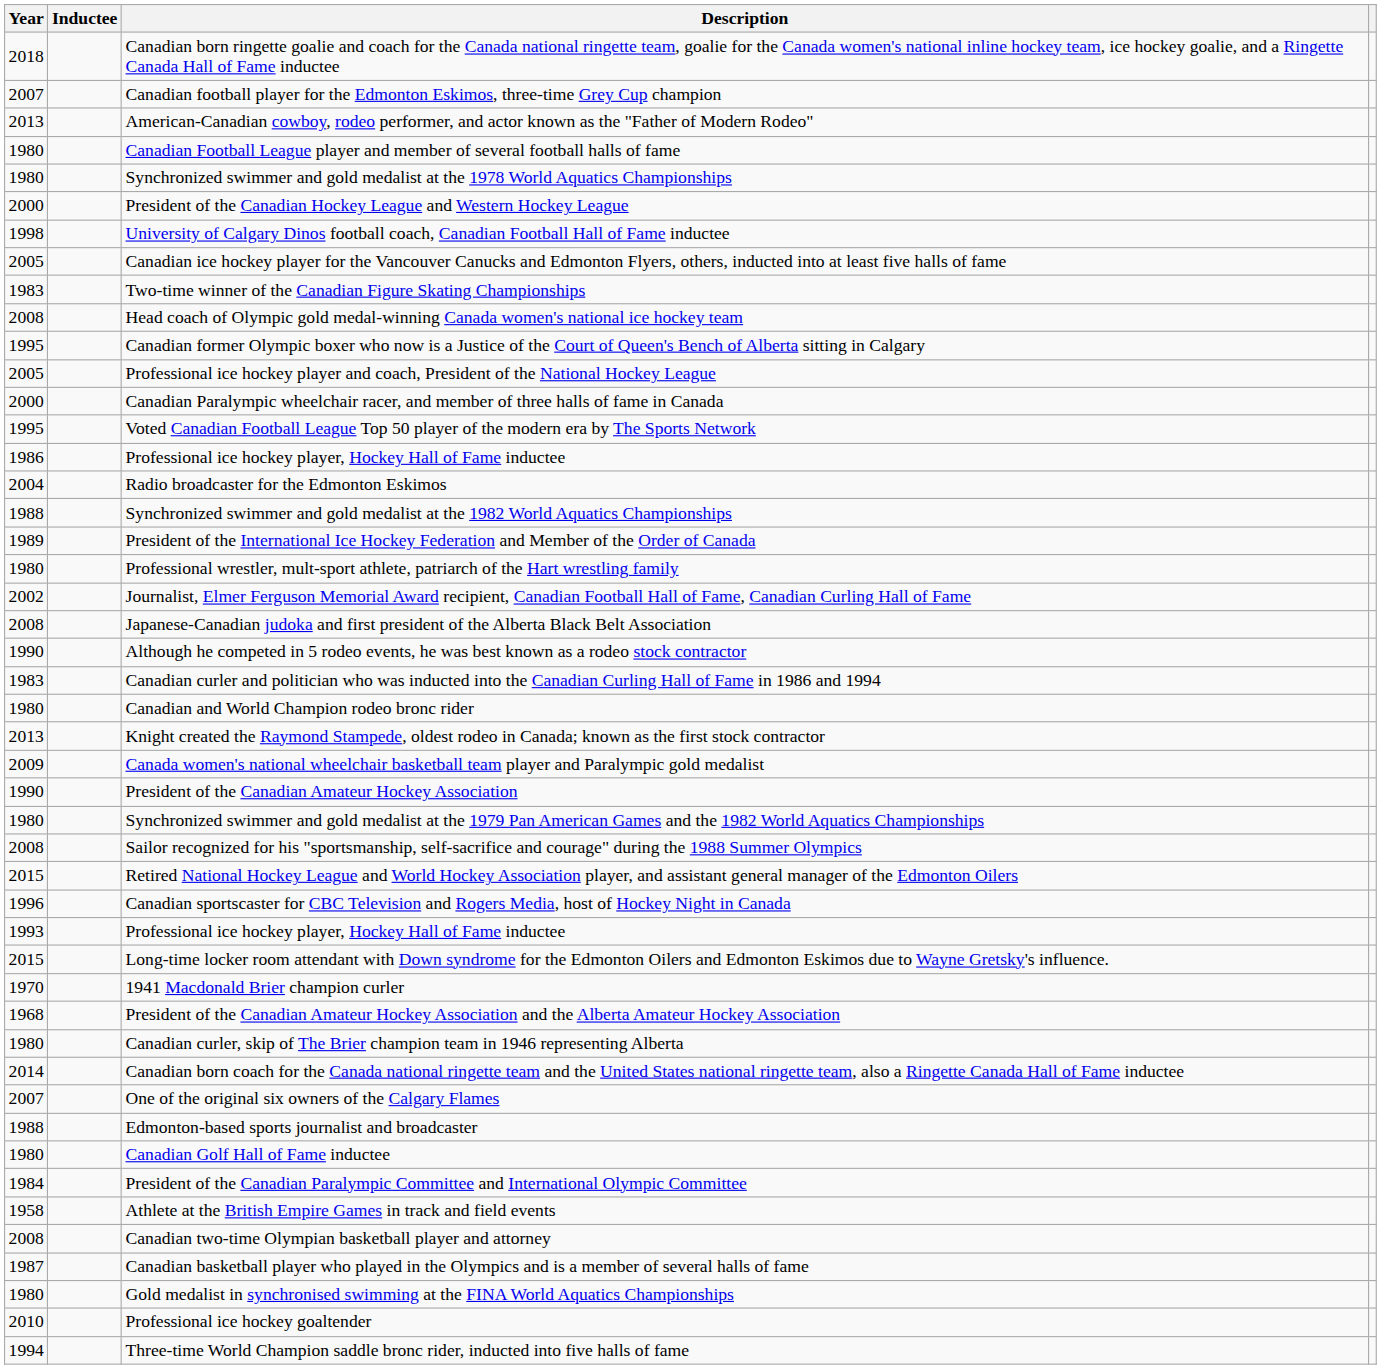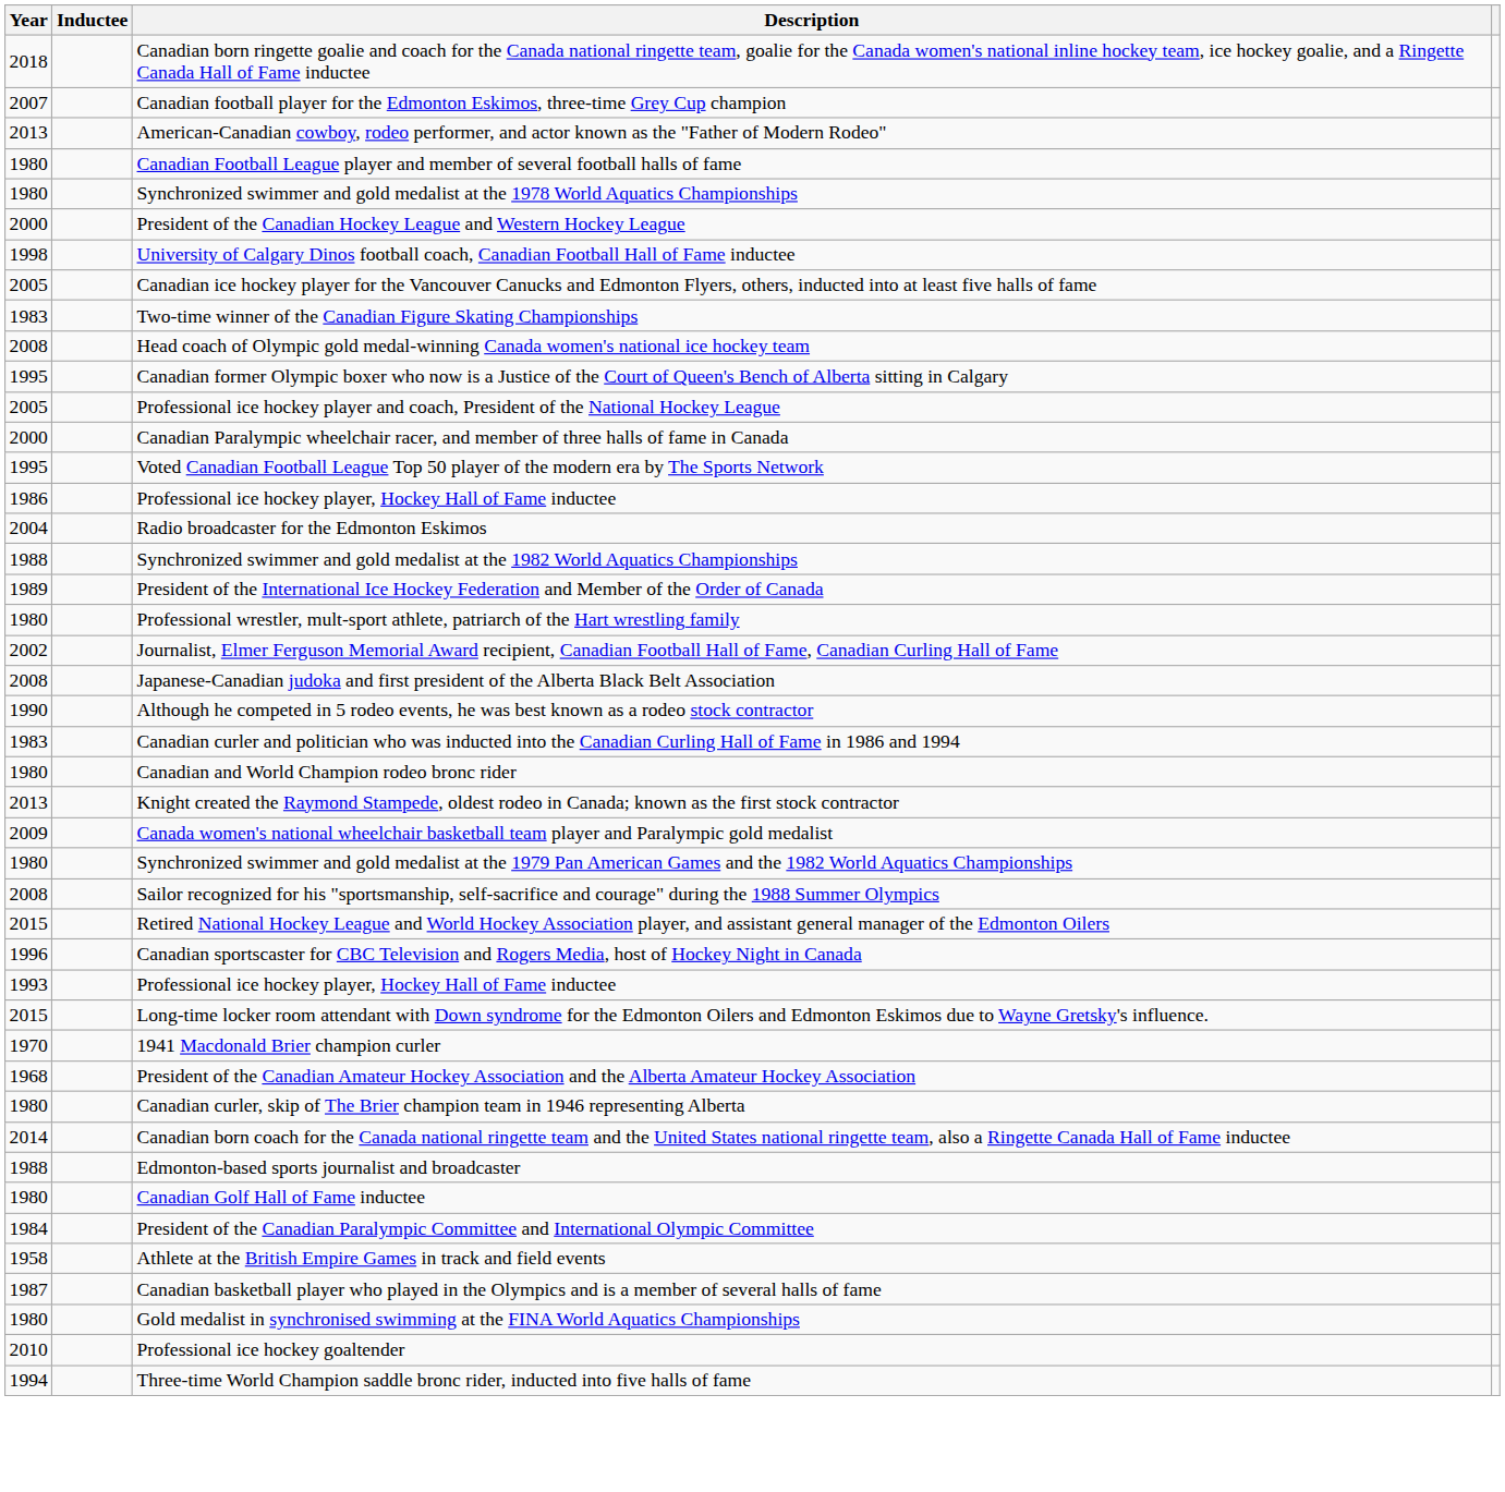 <table class="wikitable sortable">
 <tr>
 <th>Year</th>
 <th>Inductee</th>
 <th>Description</th>
 <th></th>
 </tr>
 <tr>
 <td>2018</td>
 <td></td>
 <td>Canadian born ringette goalie and coach for the <a href='#'>Canada national ringette team</a>, goalie for the <a href='#'>Canada women's national inline hockey team</a>, ice hockey goalie, and a <a href='#'>Ringette Canada Hall of Fame</a> inductee</td>
 <td></td>
 </tr>
 <tr>
 <td>2007</td>
 <td></td>
 <td>Canadian football player for the <a href='#'>Edmonton Eskimos</a>, three-time <a href='#'>Grey Cup</a> champion</td>
 <td></td>
 </tr>
 <tr>
 <td>2013</td>
 <td></td>
 <td>American-Canadian <a href='#'>cowboy</a>, <a href='#'>rodeo</a> performer, and actor known as the "Father of Modern Rodeo"</td>
 <td></td>
 </tr>
 <tr>
 <td>1980</td>
 <td></td>
 <td><a href='#'>Canadian Football League</a> player and member of several football halls of fame</td>
 <td></td>
 </tr>
 <tr>
 <td>1980</td>
 <td></td>
 <td>Synchronized swimmer and gold medalist at the <a href='#'>1978 World Aquatics Championships</a></td>
 <td></td>
 </tr>
 <tr>
 <td>2000</td>
 <td></td>
 <td>President of the <a href='#'>Canadian Hockey League</a> and <a href='#'>Western Hockey League</a></td>
 <td></td>
 </tr>
 <tr>
 <td>1998</td>
 <td></td>
 <td><a href='#'>University of Calgary Dinos</a> football coach, <a href='#'>Canadian Football Hall of Fame</a> inductee</td>
 <td></td>
 </tr>
 <tr>
 <td>2005</td>
 <td></td>
 <td>Canadian ice hockey player for the Vancouver Canucks and Edmonton Flyers, others, inducted into at least five halls of fame</td>
 <td></td>
 </tr>
 <tr>
 <td>1983</td>
 <td></td>
 <td>Two-time winner of the <a href='#'>Canadian Figure Skating Championships</a></td>
 <td></td>
 </tr>
 <tr>
 <td>2008</td>
 <td></td>
 <td>Head coach of Olympic gold medal-winning <a href='#'>Canada women's national ice hockey team</a></td>
 <td></td>
 </tr>
 <tr>
 <td>1995</td>
 <td></td>
 <td>Canadian former Olympic boxer who now is a Justice of the <a href='#'>Court of Queen's Bench of Alberta</a> sitting in Calgary</td>
 <td></td>
 </tr>
 <tr>
 <td>2005</td>
 <td></td>
 <td>Professional ice hockey player and coach, President of the <a href='#'>National Hockey League</a></td>
 <td></td>
 </tr>
 <tr>
 <td>2000</td>
 <td></td>
 <td>Canadian Paralympic wheelchair racer, and member of three halls of fame in Canada</td>
 <td></td>
 </tr>
 <tr>
 <td>1995</td>
 <td></td>
 <td>Voted <a href='#'>Canadian Football League</a> Top 50 player of the modern era by <a href='#'>The Sports Network</a></td>
 <td></td>
 </tr>
 <tr>
 <td>1986</td>
 <td></td>
 <td>Professional ice hockey player, <a href='#'>Hockey Hall of Fame</a> inductee</td>
 <td></td>
 </tr>
 <tr>
 <td>2004</td>
 <td></td>
 <td>Radio broadcaster for the Edmonton Eskimos</td>
 <td></td>
 </tr>
 <tr>
 <td>1988</td>
 <td></td>
 <td>Synchronized swimmer and gold medalist at the <a href='#'>1982 World Aquatics Championships</a></td>
 <td></td>
 </tr>
 <tr>
 <td>1989</td>
 <td></td>
 <td>President of the <a href='#'>International Ice Hockey Federation</a> and Member of the <a href='#'>Order of Canada</a></td>
 <td></td>
 </tr>
 <tr>
 <td>1980</td>
 <td></td>
 <td>Professional wrestler, mult-sport athlete, patriarch of the <a href='#'>Hart wrestling family</a></td>
 <td></td>
 </tr>
 <tr>
 <td>2002</td>
 <td></td>
 <td>Journalist, <a href='#'>Elmer Ferguson Memorial Award</a> recipient, <a href='#'>Canadian Football Hall of Fame</a>, <a href='#'>Canadian Curling Hall of Fame</a></td>
 <td></td>
 </tr>
 <tr>
 <td>2008</td>
 <td></td>
 <td>Japanese-Canadian <a href='#'>judoka</a> and first president of the Alberta Black Belt Association</td>
 <td></td>
 </tr>
 <tr>
 <td>1990</td>
 <td></td>
 <td>Although he competed in 5 rodeo events, he was best known as a rodeo <a href='#'>stock contractor</a></td>
 <td></td>
 </tr>
 <tr>
 <td>1983</td>
 <td></td>
 <td>Canadian curler and politician who was inducted into the <a href='#'>Canadian Curling Hall of Fame</a> in 1986 and 1994</td>
 <td></td>
 </tr>
 <tr>
 <td>1980</td>
 <td></td>
 <td>Canadian and World Champion rodeo bronc rider</td>
 <td></td>
 </tr>
 <tr>
 <td>2013</td>
 <td></td>
 <td>Knight created the <a href='#'>Raymond Stampede</a>, oldest rodeo in Canada; known as the first stock contractor</td>
 <td></td>
 </tr>
 <tr>
 <td>2009</td>
 <td></td>
 <td><a href='#'>Canada women's national wheelchair basketball team</a> player and Paralympic gold medalist</td>
 <td></td>
 </tr>
 <tr>
-<td>1990</td>
-<td></td>
-<td>President of the <a href='#'>Canadian Amateur Hockey Association</a></td>
-<td></td>
-</tr>
-<tr>
 <td>1980</td>
 <td></td>
 <td>Synchronized swimmer and gold medalist at the <a href='#'>1979 Pan American Games</a> and the <a href='#'>1982 World Aquatics Championships</a></td>
 <td></td>
 </tr>
 <tr>
 <td>2008</td>
 <td></td>
 <td>Sailor recognized for his "sportsmanship, self-sacrifice and courage" during the <a href='#'>1988 Summer Olympics</a></td>
 <td></td>
 </tr>
 <tr>
 <td>2015</td>
 <td></td>
 <td>Retired <a href='#'>National Hockey League</a> and <a href='#'>World Hockey Association</a> player, and assistant general manager of the <a href='#'>Edmonton Oilers</a></td>
 <td></td>
 </tr>
 <tr>
 <td>1996</td>
 <td></td>
 <td>Canadian sportscaster for <a href='#'>CBC Television</a> and <a href='#'>Rogers Media</a>, host of <a href='#'>Hockey Night in Canada</a></td>
 <td></td>
 </tr>
 <tr>
 <td>1993</td>
 <td></td>
 <td>Professional ice hockey player, <a href='#'>Hockey Hall of Fame</a> inductee</td>
 <td></td>
 </tr>
 <tr>
 <td>2015</td>
 <td></td>
 <td>Long-time locker room attendant with <a href='#'>Down syndrome</a> for the Edmonton Oilers and Edmonton Eskimos due to <a href='#'>Wayne Gretsky</a>'s influence.</td>
 <td></td>
 </tr>
 <tr>
 <td>1970</td>
 <td></td>
 <td>1941 <a href='#'>Macdonald Brier</a> champion curler</td>
 <td></td>
 </tr>
 <tr>
 <td>1968</td>
 <td></td>
 <td>President of the <a href='#'>Canadian Amateur Hockey Association</a> and the <a href='#'>Alberta Amateur Hockey Association</a></td>
 <td></td>
 </tr>
 <tr>
 <td>1980</td>
 <td></td>
 <td>Canadian curler, skip of <a href='#'>The Brier</a> champion team in 1946 representing Alberta</td>
 <td></td>
 </tr>
 <tr>
 <td>2014</td>
 <td></td>
 <td>Canadian born coach for the <a href='#'>Canada national ringette team</a> and the <a href='#'>United States national ringette team</a>, also a <a href='#'>Ringette Canada Hall of Fame</a> inductee</td>
 <td></td>
 </tr>
 <tr>
-<td>2007</td>
-<td></td>
-<td>One of the original six owners of the <a href='#'>Calgary Flames</a></td>
-<td></td>
-</tr>
-<tr>
 <td>1988</td>
 <td></td>
 <td>Edmonton-based sports journalist and broadcaster</td>
 <td></td>
 </tr>
 <tr>
 <td>1980</td>
 <td></td>
 <td><a href='#'>Canadian Golf Hall of Fame</a> inductee</td>
 <td></td>
 </tr>
 <tr>
 <td>1984</td>
 <td></td>
 <td>President of the <a href='#'>Canadian Paralympic Committee</a> and <a href='#'>International Olympic Committee</a></td>
 <td></td>
 </tr>
 <tr>
 <td>1958</td>
 <td></td>
 <td>Athlete at the <a href='#'>British Empire Games</a> in track and field events</td>
-<td></td>
-</tr>
-<tr>
-<td>2008</td>
-<td></td>
-<td>Canadian two-time Olympian basketball player and attorney</td>
 <td></td>
 </tr>
 <tr>
 <td>1987</td>
 <td></td>
 <td>Canadian basketball player who played in the Olympics and is a member of several halls of fame</td>
 <td></td>
 </tr>
 <tr>
 <td>1980</td>
 <td></td>
 <td>Gold medalist in <a href='#'>synchronised swimming</a> at the <a href='#'>FINA World Aquatics Championships</a></td>
 <td></td>
 </tr>
 <tr>
 <td>2010</td>
 <td></td>
 <td>Professional ice hockey goaltender</td>
 <td></td>
 </tr>
 <tr>
 <td>1994</td>
 <td></td>
 <td>Three-time World Champion saddle bronc rider, inducted into five halls of fame</td>
 <td></td>
 </tr>
 </table>
